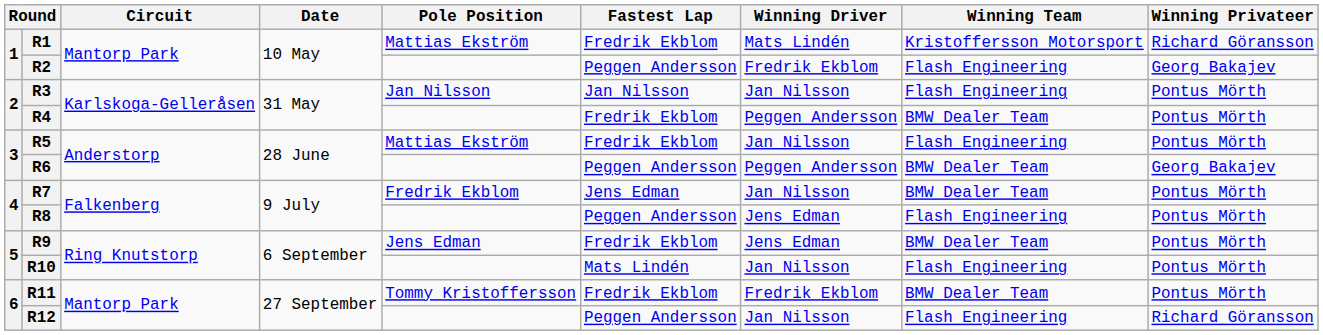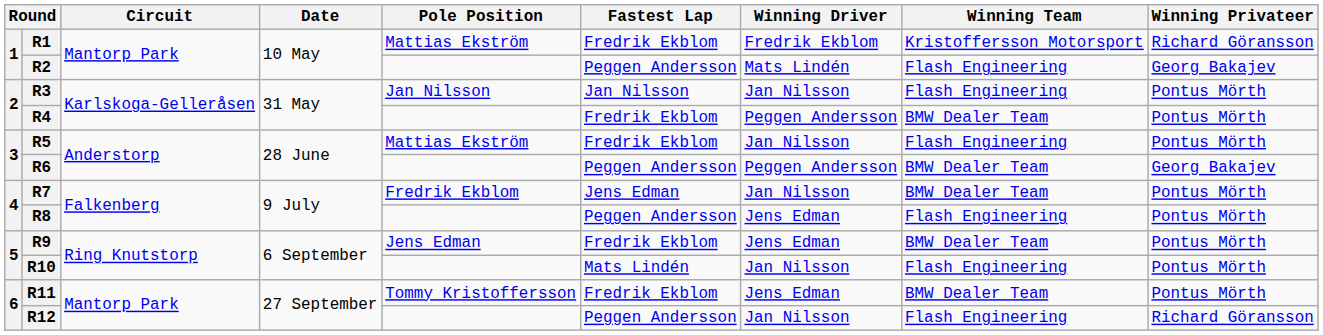 <table class="wikitable" style="font-size: 85%">
 <tr>
 <th colspan=2>Round</th>
 <th>Circuit</th>
 <th>Date</th>
 <th>Pole Position</th>
 <th>Fastest Lap</th>
 <th>Winning Driver</th>
 <th>Winning Team</th>
 <th>Winning Privateer</th>
 </tr>
 <tr>
 <th rowspan=2>1</th>
 <th>R1</th>
 <td rowspan=2><a href='#'>Mantorp Park</a></td>
 <td rowspan=2>10 May</td>
 <td> <a href='#'>Mattias Ekström</a></td>
 <td> <a href='#'>Fredrik Ekblom</a></td>
-<td> <a href='#'>Mats Lindén</a></td>
+<td> <a href='#'>Fredrik Ekblom</a></td>
 <td><a href='#'>Kristoffersson Motorsport</a></td>
 <td> <a href='#'>Richard Göransson</a></td>
 </tr>
 <tr>
 <th>R2</th>
 <td></td>
 <td> <a href='#'>Peggen Andersson</a></td>
-<td> <a href='#'>Fredrik Ekblom</a></td>
+<td> <a href='#'>Mats Lindén</a></td>
 <td><a href='#'>Flash Engineering</a></td>
 <td> <a href='#'>Georg Bakajev</a></td>
 </tr>
 <tr>
 <th rowspan=2>2</th>
 <th>R3</th>
 <td rowspan=2><a href='#'>Karlskoga-Gelleråsen</a></td>
 <td rowspan=2>31 May</td>
 <td> <a href='#'>Jan Nilsson</a></td>
 <td> <a href='#'>Jan Nilsson</a></td>
 <td> <a href='#'>Jan Nilsson</a></td>
 <td><a href='#'>Flash Engineering</a></td>
 <td> <a href='#'>Pontus Mörth</a></td>
 </tr>
 <tr>
 <th>R4</th>
 <td></td>
 <td> <a href='#'>Fredrik Ekblom</a></td>
 <td> <a href='#'>Peggen Andersson</a></td>
 <td><a href='#'>BMW Dealer Team</a></td>
 <td> <a href='#'>Pontus Mörth</a></td>
 </tr>
 <tr>
 <th rowspan=2>3</th>
 <th>R5</th>
 <td rowspan=2><a href='#'>Anderstorp</a></td>
 <td rowspan=2>28 June</td>
 <td> <a href='#'>Mattias Ekström</a></td>
 <td> <a href='#'>Fredrik Ekblom</a></td>
 <td> <a href='#'>Jan Nilsson</a></td>
 <td><a href='#'>Flash Engineering</a></td>
 <td> <a href='#'>Pontus Mörth</a></td>
 </tr>
 <tr>
 <th>R6</th>
 <td></td>
 <td> <a href='#'>Peggen Andersson</a></td>
 <td> <a href='#'>Peggen Andersson</a></td>
 <td><a href='#'>BMW Dealer Team</a></td>
 <td> <a href='#'>Georg Bakajev</a></td>
 </tr>
 <tr>
 <th rowspan=2>4</th>
 <th>R7</th>
 <td rowspan=2><a href='#'>Falkenberg</a></td>
 <td rowspan=2>9 July</td>
 <td> <a href='#'>Fredrik Ekblom</a></td>
 <td> <a href='#'>Jens Edman</a></td>
 <td> <a href='#'>Jan Nilsson</a></td>
 <td><a href='#'>BMW Dealer Team</a></td>
 <td> <a href='#'>Pontus Mörth</a></td>
 </tr>
 <tr>
 <th>R8</th>
 <td></td>
 <td> <a href='#'>Peggen Andersson</a></td>
 <td> <a href='#'>Jens Edman</a></td>
 <td><a href='#'>Flash Engineering</a></td>
 <td> <a href='#'>Pontus Mörth</a></td>
 </tr>
 <tr>
 <th rowspan=2>5</th>
 <th>R9</th>
 <td rowspan=2><a href='#'>Ring Knutstorp</a></td>
 <td rowspan=2>6 September</td>
 <td> <a href='#'>Jens Edman</a></td>
 <td> <a href='#'>Fredrik Ekblom</a></td>
 <td> <a href='#'>Jens Edman</a></td>
 <td><a href='#'>BMW Dealer Team</a></td>
 <td> <a href='#'>Pontus Mörth</a></td>
 </tr>
 <tr>
 <th>R10</th>
 <td></td>
 <td> <a href='#'>Mats Lindén</a></td>
 <td> <a href='#'>Jan Nilsson</a></td>
 <td><a href='#'>Flash Engineering</a></td>
 <td> <a href='#'>Pontus Mörth</a></td>
 </tr>
 <tr>
 <th rowspan=2>6</th>
 <th>R11</th>
 <td rowspan=2><a href='#'>Mantorp Park</a></td>
 <td rowspan=2>27 September</td>
 <td> <a href='#'>Tommy Kristoffersson</a></td>
 <td> <a href='#'>Fredrik Ekblom</a></td>
-<td> <a href='#'>Fredrik Ekblom</a></td>
+<td> <a href='#'>Jens Edman</a></td>
 <td><a href='#'>BMW Dealer Team</a></td>
 <td> <a href='#'>Pontus Mörth</a></td>
 </tr>
 <tr>
 <th>R12</th>
 <td></td>
 <td> <a href='#'>Peggen Andersson</a></td>
 <td> <a href='#'>Jan Nilsson</a></td>
 <td><a href='#'>Flash Engineering</a></td>
 <td> <a href='#'>Richard Göransson</a></td>
 </tr>
 </table>
